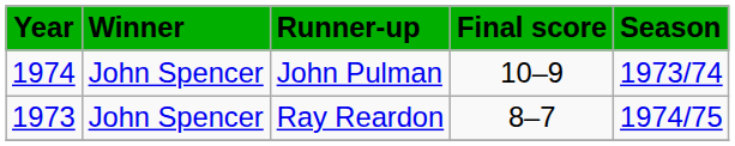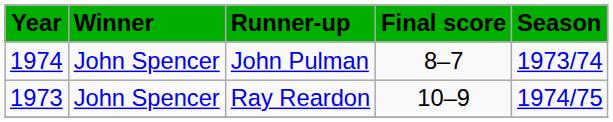 <table class="wikitable" style="margin: auto">
 <tr>
 <th style="text-align: center; background-color: #00af00">Year</th>
 <th style="text-align: left; background-color: #00af00">Winner</th>
 <th style="text-align: left; background-color: #00af00">Runner-up</th>
 <th style="text-align: left; background-color: #00af00">Final score</th>
 <th style="text-align: left; background-color: #00af00">Season</th>
 </tr>
 <tr>
 <td><a href='#'>1974</a></td>
 <td> <a href='#'>John Spencer</a></td>
 <td> <a href='#'>John Pulman</a></td>
-<td style="text-align: center">10–9</td>
+<td style="text-align: center">8–7</td>
 <td><a href='#'>1973/74</a></td>
 </tr>
 <tr>
 <td><a href='#'>1973</a></td>
 <td> <a href='#'>John Spencer</a></td>
 <td> <a href='#'>Ray Reardon</a></td>
-<td style="text-align: center">8–7</td>
+<td style="text-align: center">10–9</td>
 <td><a href='#'>1974/75</a></td>
 </tr>
 <tr>
 </tr>
 </table>
